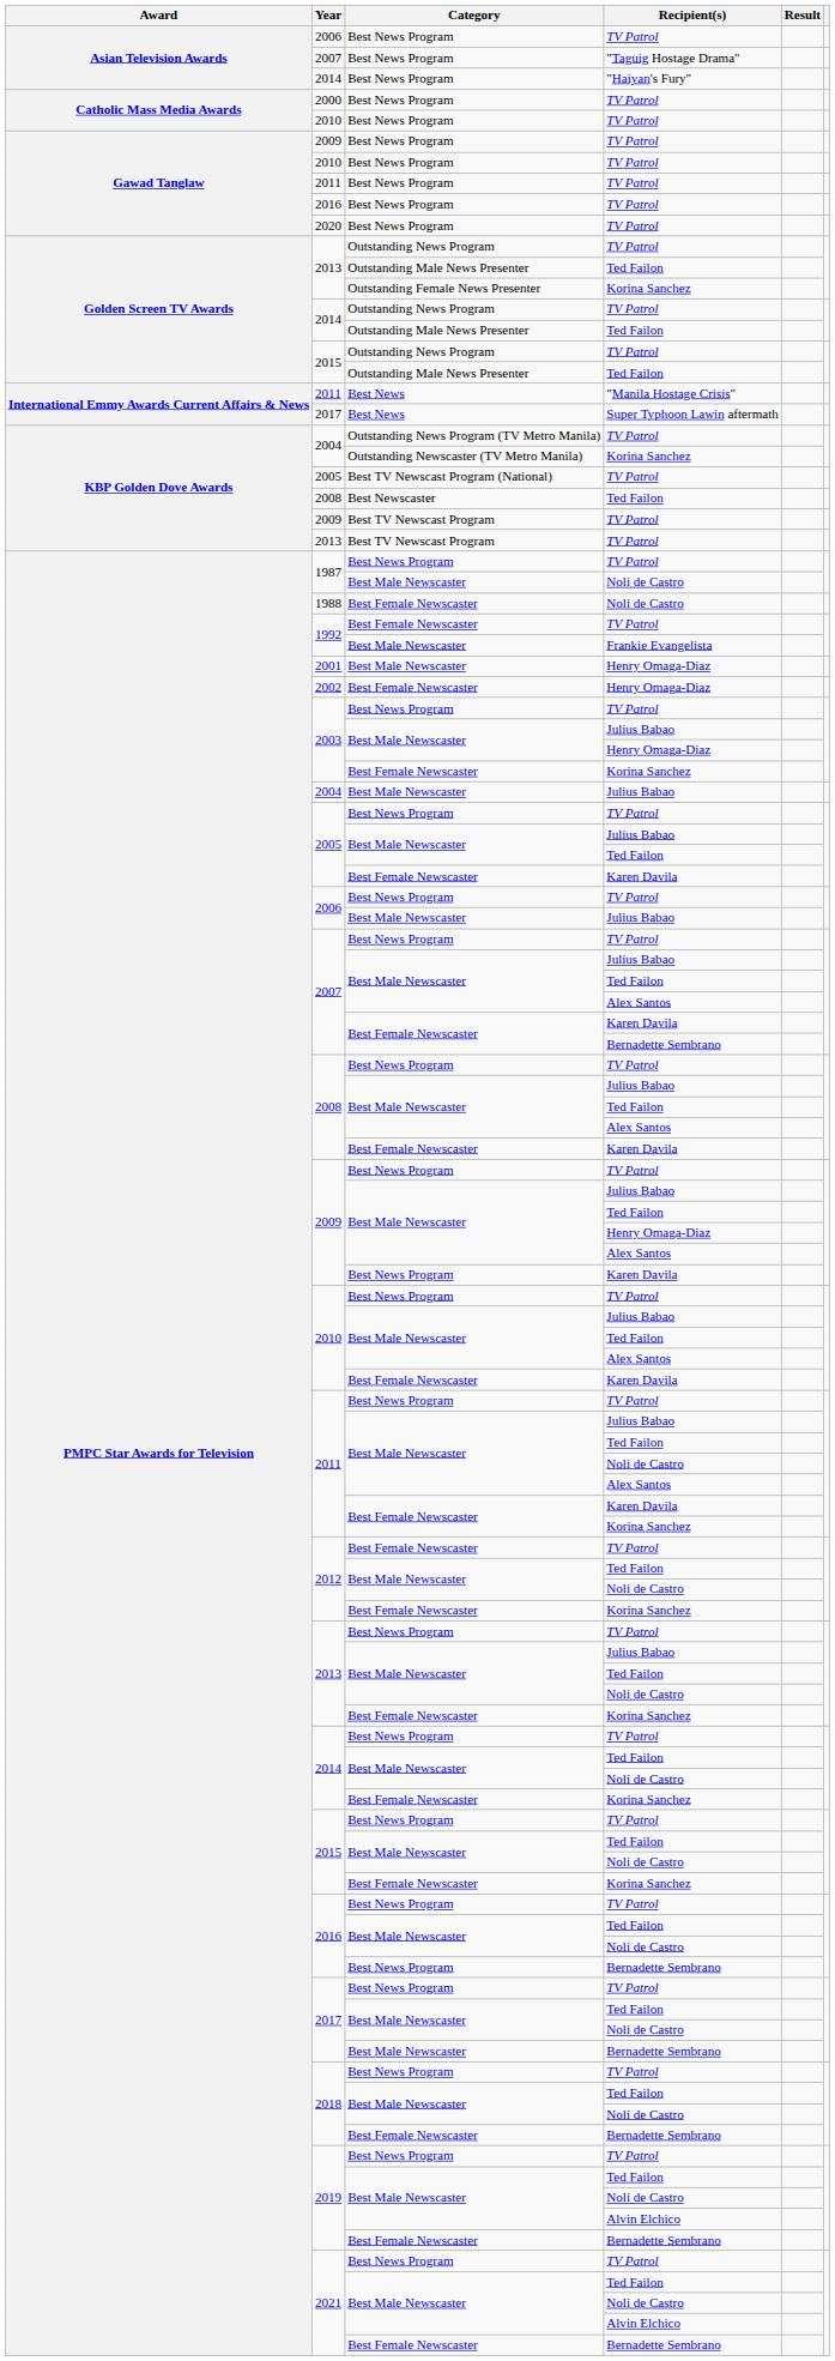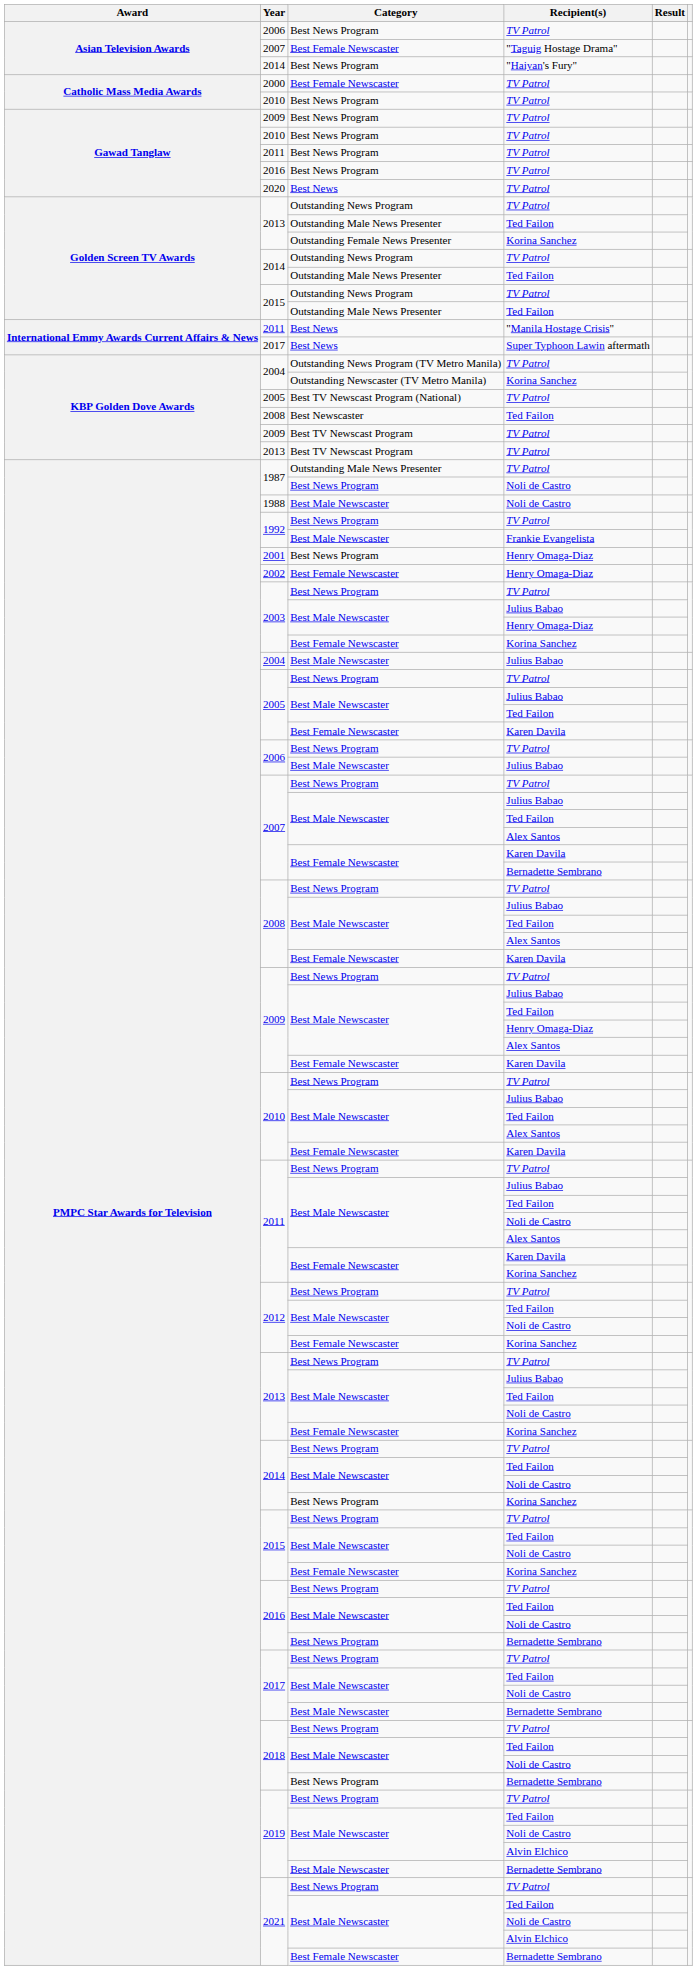 <table class="wikitable sortable plainrowheaders">
 <tr>
 <th scope="col">Award</th>
 <th scope="col">Year</th>
 <th scope="col">Category</th>
 <th scope="col">Recipient(s)</th>
 <th scope="col">Result</th>
 <th scope="col" class="unsortable"></th>
 </tr>
 <tr>
 <th scope="rowgroup" rowspan="3"><a href='#'>Asian Television Awards</a></th>
 <td>2006</td>
 <td>Best News Program</td>
 <td><em><a href='#'>TV Patrol</a></em></td>
 <td></td>
 <td style="text-align:center;"></td>
 </tr>
 <tr>
 <td>2007</td>
-<td>Best News Program</td>
+<td><a href='#'>Best Female Newscaster</a></td>
 <td data-sort-value="Taguig Hostage Drama">"<a href='#'>Taguig</a> Hostage Drama"</td>
 <td></td>
 <td style="text-align:center;"><br></td>
 </tr>
 <tr>
 <td>2014</td>
 <td>Best News Program</td>
 <td data-sort-value="Haiyan's Fury">"<a href='#'>Haiyan</a>'s Fury"</td>
 <td></td>
 <td style="text-align:center;"></td>
 </tr>
 <tr>
 <th scope="rowgroup" rowspan="2"><a href='#'>Catholic Mass Media Awards</a></th>
 <td>2000</td>
-<td>Best News Program</td>
+<td><a href='#'>Best Female Newscaster</a></td>
 <td><em><a href='#'>TV Patrol</a></em></td>
 <td></td>
 <td style="text-align:center;"></td>
 </tr>
 <tr>
 <td>2010</td>
 <td>Best News Program</td>
 <td><em><a href='#'>TV Patrol</a></em></td>
 <td></td>
 <td style="text-align:center;"></td>
 </tr>
 <tr>
 <th scope="rowgroup" rowspan="5"><a href='#'>Gawad Tanglaw</a></th>
 <td>2009</td>
 <td>Best News Program</td>
 <td><em><a href='#'>TV Patrol</a></em></td>
 <td></td>
 <td style="text-align:center;"></td>
 </tr>
 <tr>
 <td>2010</td>
 <td>Best News Program</td>
 <td><em><a href='#'>TV Patrol</a></em></td>
 <td></td>
 <td style="text-align:center;"></td>
 </tr>
 <tr>
 <td>2011</td>
 <td>Best News Program</td>
 <td><em><a href='#'>TV Patrol</a></em></td>
 <td></td>
 <td style="text-align:center;"></td>
 </tr>
 <tr>
 <td>2016</td>
 <td>Best News Program</td>
 <td><em><a href='#'>TV Patrol</a></em></td>
 <td></td>
 <td style="text-align:center;"></td>
 </tr>
 <tr>
 <td>2020</td>
-<td>Best News Program</td>
+<td><a href='#'>Best News</a></td>
 <td><em><a href='#'>TV Patrol</a></em></td>
 <td></td>
 <td style="text-align:center;"></td>
 </tr>
 <tr>
 <th scope="rowgroup" rowspan="7"><a href='#'>Golden Screen TV Awards</a></th>
 <td rowspan="3">2013</td>
 <td>Outstanding News Program</td>
 <td><em><a href='#'>TV Patrol</a></em></td>
 <td></td>
 <td rowspan="3" style="text-align:center;"><br></td>
 </tr>
 <tr>
 <td>Outstanding Male News Presenter</td>
 <td data-sort-value="Failon, Ted"><a href='#'>Ted Failon</a></td>
 <td></td>
 </tr>
 <tr>
 <td>Outstanding Female News Presenter</td>
 <td data-sort-value="Sanchez, Korina"><a href='#'>Korina Sanchez</a></td>
 <td></td>
 </tr>
 <tr>
 <td rowspan="2">2014</td>
 <td>Outstanding News Program</td>
 <td><em><a href='#'>TV Patrol</a></em></td>
 <td></td>
 <td rowspan="2" style="text-align:center;"><br></td>
 </tr>
 <tr>
 <td>Outstanding Male News Presenter</td>
 <td data-sort-value="Failon, Ted"><a href='#'>Ted Failon</a></td>
 <td></td>
 </tr>
 <tr>
 <td rowspan="2">2015</td>
 <td>Outstanding News Program</td>
 <td><em><a href='#'>TV Patrol</a></em></td>
 <td></td>
 <td rowspan="2" style="text-align:center;"><br></td>
 </tr>
 <tr>
 <td>Outstanding Male News Presenter</td>
 <td data-sort-value="Failon, Ted"><a href='#'>Ted Failon</a></td>
 <td></td>
 </tr>
 <tr>
 <th scope="rowgroup" rowspan="2"><a href='#'>International Emmy Awards Current Affairs & News</a></th>
 <td><a href='#'>2011</a></td>
 <td><a href='#'>Best News</a></td>
 <td data-sort-value="Manila Hostage Crisis">"<a href='#'>Manila Hostage Crisis</a>"</td>
 <td></td>
 <td style="text-align:center;"></td>
 </tr>
 <tr>
 <td>2017</td>
 <td><a href='#'>Best News</a></td>
 <td><a href='#'>Super Typhoon Lawin</a> aftermath</td>
 <td></td>
 <td style="text-align:center;"></td>
 </tr>
 <tr>
 <th scope="rowgroup" rowspan="6"><a href='#'>KBP Golden Dove Awards</a></th>
 <td rowspan="2">2004</td>
 <td>Outstanding News Program (TV Metro Manila)</td>
 <td><em><a href='#'>TV Patrol</a></em></td>
 <td></td>
 <td rowspan="2" style="text-align:center;"></td>
 </tr>
 <tr>
 <td>Outstanding Newscaster (TV Metro Manila)</td>
 <td data-sort-value="Sanchez, Korina"><a href='#'>Korina Sanchez</a></td>
 <td></td>
 </tr>
 <tr>
 <td>2005</td>
 <td>Best TV Newscast Program (National)</td>
 <td><em><a href='#'>TV Patrol</a></em></td>
 <td></td>
 <td style="text-align:center;"></td>
 </tr>
 <tr>
 <td>2008</td>
 <td>Best Newscaster</td>
 <td data-sort-value="Failon, Ted"><a href='#'>Ted Failon</a></td>
 <td></td>
 <td style="text-align:center;"></td>
 </tr>
 <tr>
 <td>2009</td>
 <td>Best TV Newscast Program</td>
 <td><em><a href='#'>TV Patrol</a></em></td>
 <td></td>
 <td style="text-align:center;"></td>
 </tr>
 <tr>
 <td>2013</td>
 <td>Best TV Newscast Program</td>
 <td><em><a href='#'>TV Patrol</a></em></td>
 <td></td>
 <td style="text-align:center;"></td>
 </tr>
 <tr>
 <th scope="rowgroup" rowspan="86"><a href='#'>PMPC Star Awards for Television</a></th>
 <td rowspan="2">1987</td>
-<td><a href='#'>Best News Program</a></td>
+<td>Outstanding Male News Presenter</td>
 <td><em><a href='#'>TV Patrol</a></em></td>
 <td></td>
 <td rowspan="2" style="text-align:center;"></td>
 </tr>
 <tr>
-<td><a href='#'>Best Male Newscaster</a></td>
+<td><a href='#'>Best News Program</a></td>
 <td data-sort-value="de Castro, Noli"><a href='#'>Noli de Castro</a></td>
 <td></td>
 </tr>
 <tr>
 <td>1988</td>
-<td><a href='#'>Best Female Newscaster</a></td>
+<td><a href='#'>Best Male Newscaster</a></td>
 <td data-sort-value="de Castro, Noli"><a href='#'>Noli de Castro</a></td>
 <td></td>
 <td style="text-align:center;"></td>
 </tr>
 <tr>
 <td rowspan="2"><a href='#'>1992</a></td>
-<td><a href='#'>Best Female Newscaster</a></td>
+<td><a href='#'>Best News Program</a></td>
 <td><em><a href='#'>TV Patrol</a></em></td>
 <td></td>
 <td rowspan="2" style="text-align:center;"></td>
 </tr>
 <tr>
 <td><a href='#'>Best Male Newscaster</a></td>
 <td data-sort-value="Frankie, Evangelista"><a href='#'>Frankie Evangelista</a></td>
 <td></td>
 </tr>
 <tr>
 <td><a href='#'>2001</a></td>
-<td><a href='#'>Best Male Newscaster</a></td>
+<td>Best News Program</td>
 <td data-sort-value="Omaga-Diaz, Henry"><a href='#'>Henry Omaga-Diaz</a></td>
 <td></td>
 <td style="text-align:center;"></td>
 </tr>
 <tr>
 <td><a href='#'>2002</a></td>
 <td><a href='#'>Best Female Newscaster</a></td>
 <td data-sort-value="Omaga-Diaz, Henry"><a href='#'>Henry Omaga-Diaz</a></td>
 <td></td>
 <td style="text-align:center;"></td>
 </tr>
 <tr>
 <td rowspan="4"><a href='#'>2003</a></td>
 <td><a href='#'>Best News Program</a></td>
 <td><em><a href='#'>TV Patrol</a></em></td>
 <td></td>
 <td rowspan="4" style="text-align:center;"></td>
 </tr>
 <tr>
 <td rowspan="2"><a href='#'>Best Male Newscaster</a></td>
 <td data-sort-value="Babao, Julius"><a href='#'>Julius Babao</a></td>
 <td></td>
 </tr>
 <tr>
 <td data-sort-value="Omaga-Diaz, Henry"><a href='#'>Henry Omaga-Diaz</a></td>
 <td></td>
 </tr>
 <tr>
 <td><a href='#'>Best Female Newscaster</a></td>
 <td data-sort-value="Sanchez, Korina"><a href='#'>Korina Sanchez</a></td>
 <td></td>
 </tr>
 <tr>
 <td><a href='#'>2004</a></td>
 <td><a href='#'>Best Male Newscaster</a></td>
 <td data-sort-value="Babao, Julius"><a href='#'>Julius Babao</a></td>
 <td></td>
 <td style="text-align:center;"></td>
 </tr>
 <tr>
 <td rowspan="4"><a href='#'>2005</a></td>
 <td><a href='#'>Best News Program</a></td>
 <td><em><a href='#'>TV Patrol</a></em></td>
 <td></td>
 <td rowspan="4" style="text-align:center;"><br></td>
 </tr>
 <tr>
 <td rowspan="2"><a href='#'>Best Male Newscaster</a></td>
 <td data-sort-value="Babao, Julius"><a href='#'>Julius Babao</a></td>
 <td></td>
 </tr>
 <tr>
 <td data-sort-value="Failon, Ted"><a href='#'>Ted Failon</a></td>
 <td></td>
 </tr>
 <tr>
 <td><a href='#'>Best Female Newscaster</a></td>
 <td data-sort-value="Davila, Karen"><a href='#'>Karen Davila</a></td>
 <td></td>
 </tr>
 <tr>
 <td rowspan="2"><a href='#'>2006</a></td>
 <td><a href='#'>Best News Program</a></td>
 <td><em><a href='#'>TV Patrol</a></em></td>
 <td></td>
 <td rowspan="2" style="text-align:center;"></td>
 </tr>
 <tr>
 <td><a href='#'>Best Male Newscaster</a></td>
 <td data-sort-value="Babao, Julius"><a href='#'>Julius Babao</a></td>
 <td></td>
 </tr>
 <tr>
 <td rowspan="6"><a href='#'>2007</a></td>
 <td><a href='#'>Best News Program</a></td>
 <td><em><a href='#'>TV Patrol</a></em></td>
 <td></td>
 <td rowspan="6" style="text-align:center;"><br></td>
 </tr>
 <tr>
 <td rowspan="3"><a href='#'>Best Male Newscaster</a></td>
 <td data-sort-value="Babao, Julius"><a href='#'>Julius Babao</a></td>
 <td></td>
 </tr>
 <tr>
 <td data-sort-value="Failon, Ted"><a href='#'>Ted Failon</a></td>
 <td></td>
 </tr>
 <tr>
 <td data-sort-value="Santos, Alex"><a href='#'>Alex Santos</a></td>
 <td></td>
 </tr>
 <tr>
 <td rowspan="2"><a href='#'>Best Female Newscaster</a></td>
 <td data-sort-value="Davila, Karen"><a href='#'>Karen Davila</a></td>
 <td></td>
 </tr>
 <tr>
 <td data-sort-value="Sembrano, Bernadette"><a href='#'>Bernadette Sembrano</a></td>
 <td></td>
 </tr>
 <tr>
 <td rowspan="5"><a href='#'>2008</a></td>
 <td><a href='#'>Best News Program</a></td>
 <td><em><a href='#'>TV Patrol</a></em></td>
 <td></td>
 <td rowspan="5" style="text-align:center;"><br></td>
 </tr>
 <tr>
 <td rowspan="3"><a href='#'>Best Male Newscaster</a></td>
 <td data-sort-value="Babao, Julius"><a href='#'>Julius Babao</a></td>
 <td></td>
 </tr>
 <tr>
 <td data-sort-value="Failon, Ted"><a href='#'>Ted Failon</a></td>
 <td></td>
 </tr>
 <tr>
 <td data-sort-value="Santos, Alex"><a href='#'>Alex Santos</a></td>
 <td></td>
 </tr>
 <tr>
 <td><a href='#'>Best Female Newscaster</a></td>
 <td data-sort-value="Davila, Karen"><a href='#'>Karen Davila</a></td>
 <td></td>
 </tr>
 <tr>
 <td rowspan="6"><a href='#'>2009</a></td>
 <td><a href='#'>Best News Program</a></td>
 <td><em><a href='#'>TV Patrol</a></em></td>
 <td></td>
 <td rowspan="6" style="text-align:center;"><br></td>
 </tr>
 <tr>
 <td rowspan="4"><a href='#'>Best Male Newscaster</a></td>
 <td data-sort-value="Babao, Julius"><a href='#'>Julius Babao</a></td>
 <td></td>
 </tr>
 <tr>
 <td data-sort-value="Failon, Ted"><a href='#'>Ted Failon</a></td>
 <td></td>
 </tr>
 <tr>
 <td data-sort-value="Omaga-Diaz, Henry"><a href='#'>Henry Omaga-Diaz</a></td>
 <td></td>
 </tr>
 <tr>
 <td data-sort-value="Santos, Alex"><a href='#'>Alex Santos</a></td>
 <td></td>
 </tr>
 <tr>
-<td><a href='#'>Best News Program</a></td>
+<td><a href='#'>Best Female Newscaster</a></td>
 <td data-sort-value="Davila, Karen"><a href='#'>Karen Davila</a></td>
 <td></td>
 </tr>
 <tr>
 <td rowspan="5"><a href='#'>2010</a></td>
 <td><a href='#'>Best News Program</a></td>
 <td><em><a href='#'>TV Patrol</a></em></td>
 <td></td>
 <td rowspan="5" style="text-align:center;"><br></td>
 </tr>
 <tr>
 <td rowspan="3"><a href='#'>Best Male Newscaster</a></td>
 <td data-sort-value="Babao, Julius"><a href='#'>Julius Babao</a></td>
 <td></td>
 </tr>
 <tr>
 <td data-sort-value="Failon, Ted"><a href='#'>Ted Failon</a></td>
 <td></td>
 </tr>
 <tr>
 <td data-sort-value="Santos, Alex"><a href='#'>Alex Santos</a></td>
 <td></td>
 </tr>
 <tr>
 <td><a href='#'>Best Female Newscaster</a></td>
 <td data-sort-value="Davila, Karen"><a href='#'>Karen Davila</a></td>
 <td></td>
 </tr>
 <tr>
 <td rowspan="7"><a href='#'>2011</a></td>
 <td><a href='#'>Best News Program</a></td>
 <td><em><a href='#'>TV Patrol</a></em></td>
 <td></td>
 <td rowspan="7" style="text-align:center;"><br></td>
 </tr>
 <tr>
 <td rowspan="4"><a href='#'>Best Male Newscaster</a></td>
 <td data-sort-value="Babao, Julius"><a href='#'>Julius Babao</a></td>
 <td></td>
 </tr>
 <tr>
 <td data-sort-value="Failon, Ted"><a href='#'>Ted Failon</a></td>
 <td></td>
 </tr>
 <tr>
 <td data-sort-value="de Castro, Noli"><a href='#'>Noli de Castro</a></td>
 <td></td>
 </tr>
 <tr>
 <td data-sort-value="Santos, Alex"><a href='#'>Alex Santos</a></td>
 <td></td>
 </tr>
 <tr>
 <td rowspan="2"><a href='#'>Best Female Newscaster</a></td>
 <td data-sort-value="Davila, Karen"><a href='#'>Karen Davila</a></td>
 <td></td>
 </tr>
 <tr>
 <td data-sort-value="Sanchez, Korina"><a href='#'>Korina Sanchez</a></td>
 <td></td>
 </tr>
 <tr>
 <td rowspan="4"><a href='#'>2012</a></td>
-<td><a href='#'>Best Female Newscaster</a></td>
+<td><a href='#'>Best News Program</a></td>
 <td><em><a href='#'>TV Patrol</a></em></td>
 <td></td>
 <td rowspan="4" style="text-align:center;"><br></td>
 </tr>
 <tr>
 <td rowspan="2"><a href='#'>Best Male Newscaster</a></td>
 <td data-sort-value="Failon, Ted"><a href='#'>Ted Failon</a></td>
 <td></td>
 </tr>
 <tr>
 <td data-sort-value="de Castro, Noli"><a href='#'>Noli de Castro</a></td>
 <td></td>
 </tr>
 <tr>
 <td><a href='#'>Best Female Newscaster</a></td>
 <td data-sort-value="Sanchez, Korina"><a href='#'>Korina Sanchez</a></td>
 <td></td>
 </tr>
 <tr>
 <td rowspan="5"><a href='#'>2013</a></td>
 <td><a href='#'>Best News Program</a></td>
 <td><em><a href='#'>TV Patrol</a></em></td>
 <td></td>
 <td rowspan="5" style="text-align:center;"><br></td>
 </tr>
 <tr>
 <td rowspan="3"><a href='#'>Best Male Newscaster</a></td>
 <td data-sort-value="Babao, Julius"><a href='#'>Julius Babao</a></td>
 <td></td>
 </tr>
 <tr>
 <td data-sort-value="Failon, Ted"><a href='#'>Ted Failon</a></td>
 <td></td>
 </tr>
 <tr>
 <td data-sort-value="de Castro, Noli"><a href='#'>Noli de Castro</a></td>
 <td></td>
 </tr>
 <tr>
 <td><a href='#'>Best Female Newscaster</a></td>
 <td data-sort-value="Sanchez, Korina"><a href='#'>Korina Sanchez</a></td>
 <td></td>
 </tr>
 <tr>
 <td rowspan="4"><a href='#'>2014</a></td>
 <td><a href='#'>Best News Program</a></td>
 <td><em><a href='#'>TV Patrol</a></em></td>
 <td></td>
 <td rowspan="4" style="text-align:center;"><br></td>
 </tr>
 <tr>
 <td rowspan="2"><a href='#'>Best Male Newscaster</a></td>
 <td data-sort-value="Failon, Ted"><a href='#'>Ted Failon</a></td>
 <td></td>
 </tr>
 <tr>
 <td data-sort-value="de Castro, Noli"><a href='#'>Noli de Castro</a></td>
 <td></td>
 </tr>
 <tr>
-<td><a href='#'>Best Female Newscaster</a></td>
+<td>Best News Program</td>
 <td data-sort-value="Sanchez, Korina"><a href='#'>Korina Sanchez</a></td>
 <td></td>
 </tr>
 <tr>
 <td rowspan="4"><a href='#'>2015</a></td>
 <td><a href='#'>Best News Program</a></td>
 <td><em><a href='#'>TV Patrol</a></em></td>
 <td></td>
 <td rowspan="4" style="text-align:center;"></td>
 </tr>
 <tr>
 <td rowspan="2"><a href='#'>Best Male Newscaster</a></td>
 <td data-sort-value="Failon, Ted"><a href='#'>Ted Failon</a></td>
 <td></td>
 </tr>
 <tr>
 <td data-sort-value="de Castro, Noli"><a href='#'>Noli de Castro</a></td>
 <td></td>
 </tr>
 <tr>
 <td><a href='#'>Best Female Newscaster</a></td>
 <td data-sort-value="Sanchez, Korina"><a href='#'>Korina Sanchez</a></td>
 <td></td>
 </tr>
 <tr>
 <td rowspan="4"><a href='#'>2016</a></td>
 <td><a href='#'>Best News Program</a></td>
 <td><em><a href='#'>TV Patrol</a></em></td>
 <td></td>
 <td rowspan="4" style="text-align:center;"></td>
 </tr>
 <tr>
 <td rowspan="2"><a href='#'>Best Male Newscaster</a></td>
 <td data-sort-value="Failon, Ted"><a href='#'>Ted Failon</a></td>
 <td></td>
 </tr>
 <tr>
 <td data-sort-value="de Castro, Noli"><a href='#'>Noli de Castro</a></td>
 <td></td>
 </tr>
 <tr>
 <td><a href='#'>Best News Program</a></td>
 <td data-sort-value="Sembrano, Bernadette"><a href='#'>Bernadette Sembrano</a></td>
 <td></td>
 </tr>
 <tr>
 <td rowspan="4"><a href='#'>2017</a></td>
 <td><a href='#'>Best News Program</a></td>
 <td><em><a href='#'>TV Patrol</a></em></td>
 <td></td>
 <td rowspan="4" style="text-align:center;"><br></td>
 </tr>
 <tr>
 <td rowspan="2"><a href='#'>Best Male Newscaster</a></td>
 <td data-sort-value="Failon, Ted"><a href='#'>Ted Failon</a></td>
 <td></td>
 </tr>
 <tr>
 <td data-sort-value="de Castro, Noli"><a href='#'>Noli de Castro</a></td>
 <td></td>
 </tr>
 <tr>
 <td><a href='#'>Best Male Newscaster</a></td>
 <td data-sort-value="Sembrano, Bernadette"><a href='#'>Bernadette Sembrano</a></td>
 <td></td>
 </tr>
 <tr>
 <td rowspan="4"><a href='#'>2018</a></td>
 <td><a href='#'>Best News Program</a></td>
 <td><em><a href='#'>TV Patrol</a></em></td>
 <td></td>
 <td rowspan="4" style="text-align:center;"><br></td>
 </tr>
 <tr>
 <td rowspan="2"><a href='#'>Best Male Newscaster</a></td>
 <td data-sort-value="Failon, Ted"><a href='#'>Ted Failon</a></td>
 <td></td>
 </tr>
 <tr>
 <td data-sort-value="de Castro, Noli"><a href='#'>Noli de Castro</a></td>
 <td></td>
 </tr>
 <tr>
-<td><a href='#'>Best Female Newscaster</a></td>
+<td>Best News Program</td>
 <td data-sort-value="Sembrano, Bernadette"><a href='#'>Bernadette Sembrano</a></td>
 <td></td>
 </tr>
 <tr>
 <td rowspan="5"><a href='#'>2019</a></td>
 <td><a href='#'>Best News Program</a></td>
 <td><em><a href='#'>TV Patrol</a></em></td>
 <td></td>
 <td rowspan="5" style="text-align:center;"></td>
 </tr>
 <tr>
 <td rowspan="3"><a href='#'>Best Male Newscaster</a></td>
 <td data-sort-value="Failon, Ted"><a href='#'>Ted Failon</a></td>
 <td></td>
 </tr>
 <tr>
 <td data-sort-value="de Castro, Noli"><a href='#'>Noli de Castro</a></td>
 <td></td>
 </tr>
 <tr>
 <td data-sort-value="Elchico, Alvin"><a href='#'>Alvin Elchico</a></td>
 <td></td>
 </tr>
 <tr>
-<td><a href='#'>Best Female Newscaster</a></td>
+<td><a href='#'>Best Male Newscaster</a></td>
 <td data-sort-value="Sembrano, Bernadette"><a href='#'>Bernadette Sembrano</a></td>
 <td></td>
 </tr>
 <tr>
 <td rowspan="5"><a href='#'>2021</a></td>
 <td><a href='#'>Best News Program</a></td>
 <td><em><a href='#'>TV Patrol</a></em></td>
 <td></td>
 <td rowspan="5" style="text-align:center;"><br></td>
 </tr>
 <tr>
 <td rowspan="3"><a href='#'>Best Male Newscaster</a></td>
 <td data-sort-value="Failon, Ted"><a href='#'>Ted Failon</a></td>
 <td></td>
 </tr>
 <tr>
 <td data-sort-value="de Castro, Noli"><a href='#'>Noli de Castro</a></td>
 <td></td>
 </tr>
 <tr>
 <td data-sort-value="Elchico, Alvin"><a href='#'>Alvin Elchico</a></td>
 <td></td>
 </tr>
 <tr>
 <td><a href='#'>Best Female Newscaster</a></td>
 <td data-sort-value="Sembrano, Bernadette"><a href='#'>Bernadette Sembrano</a></td>
 <td></td>
 </tr>
 </table>
